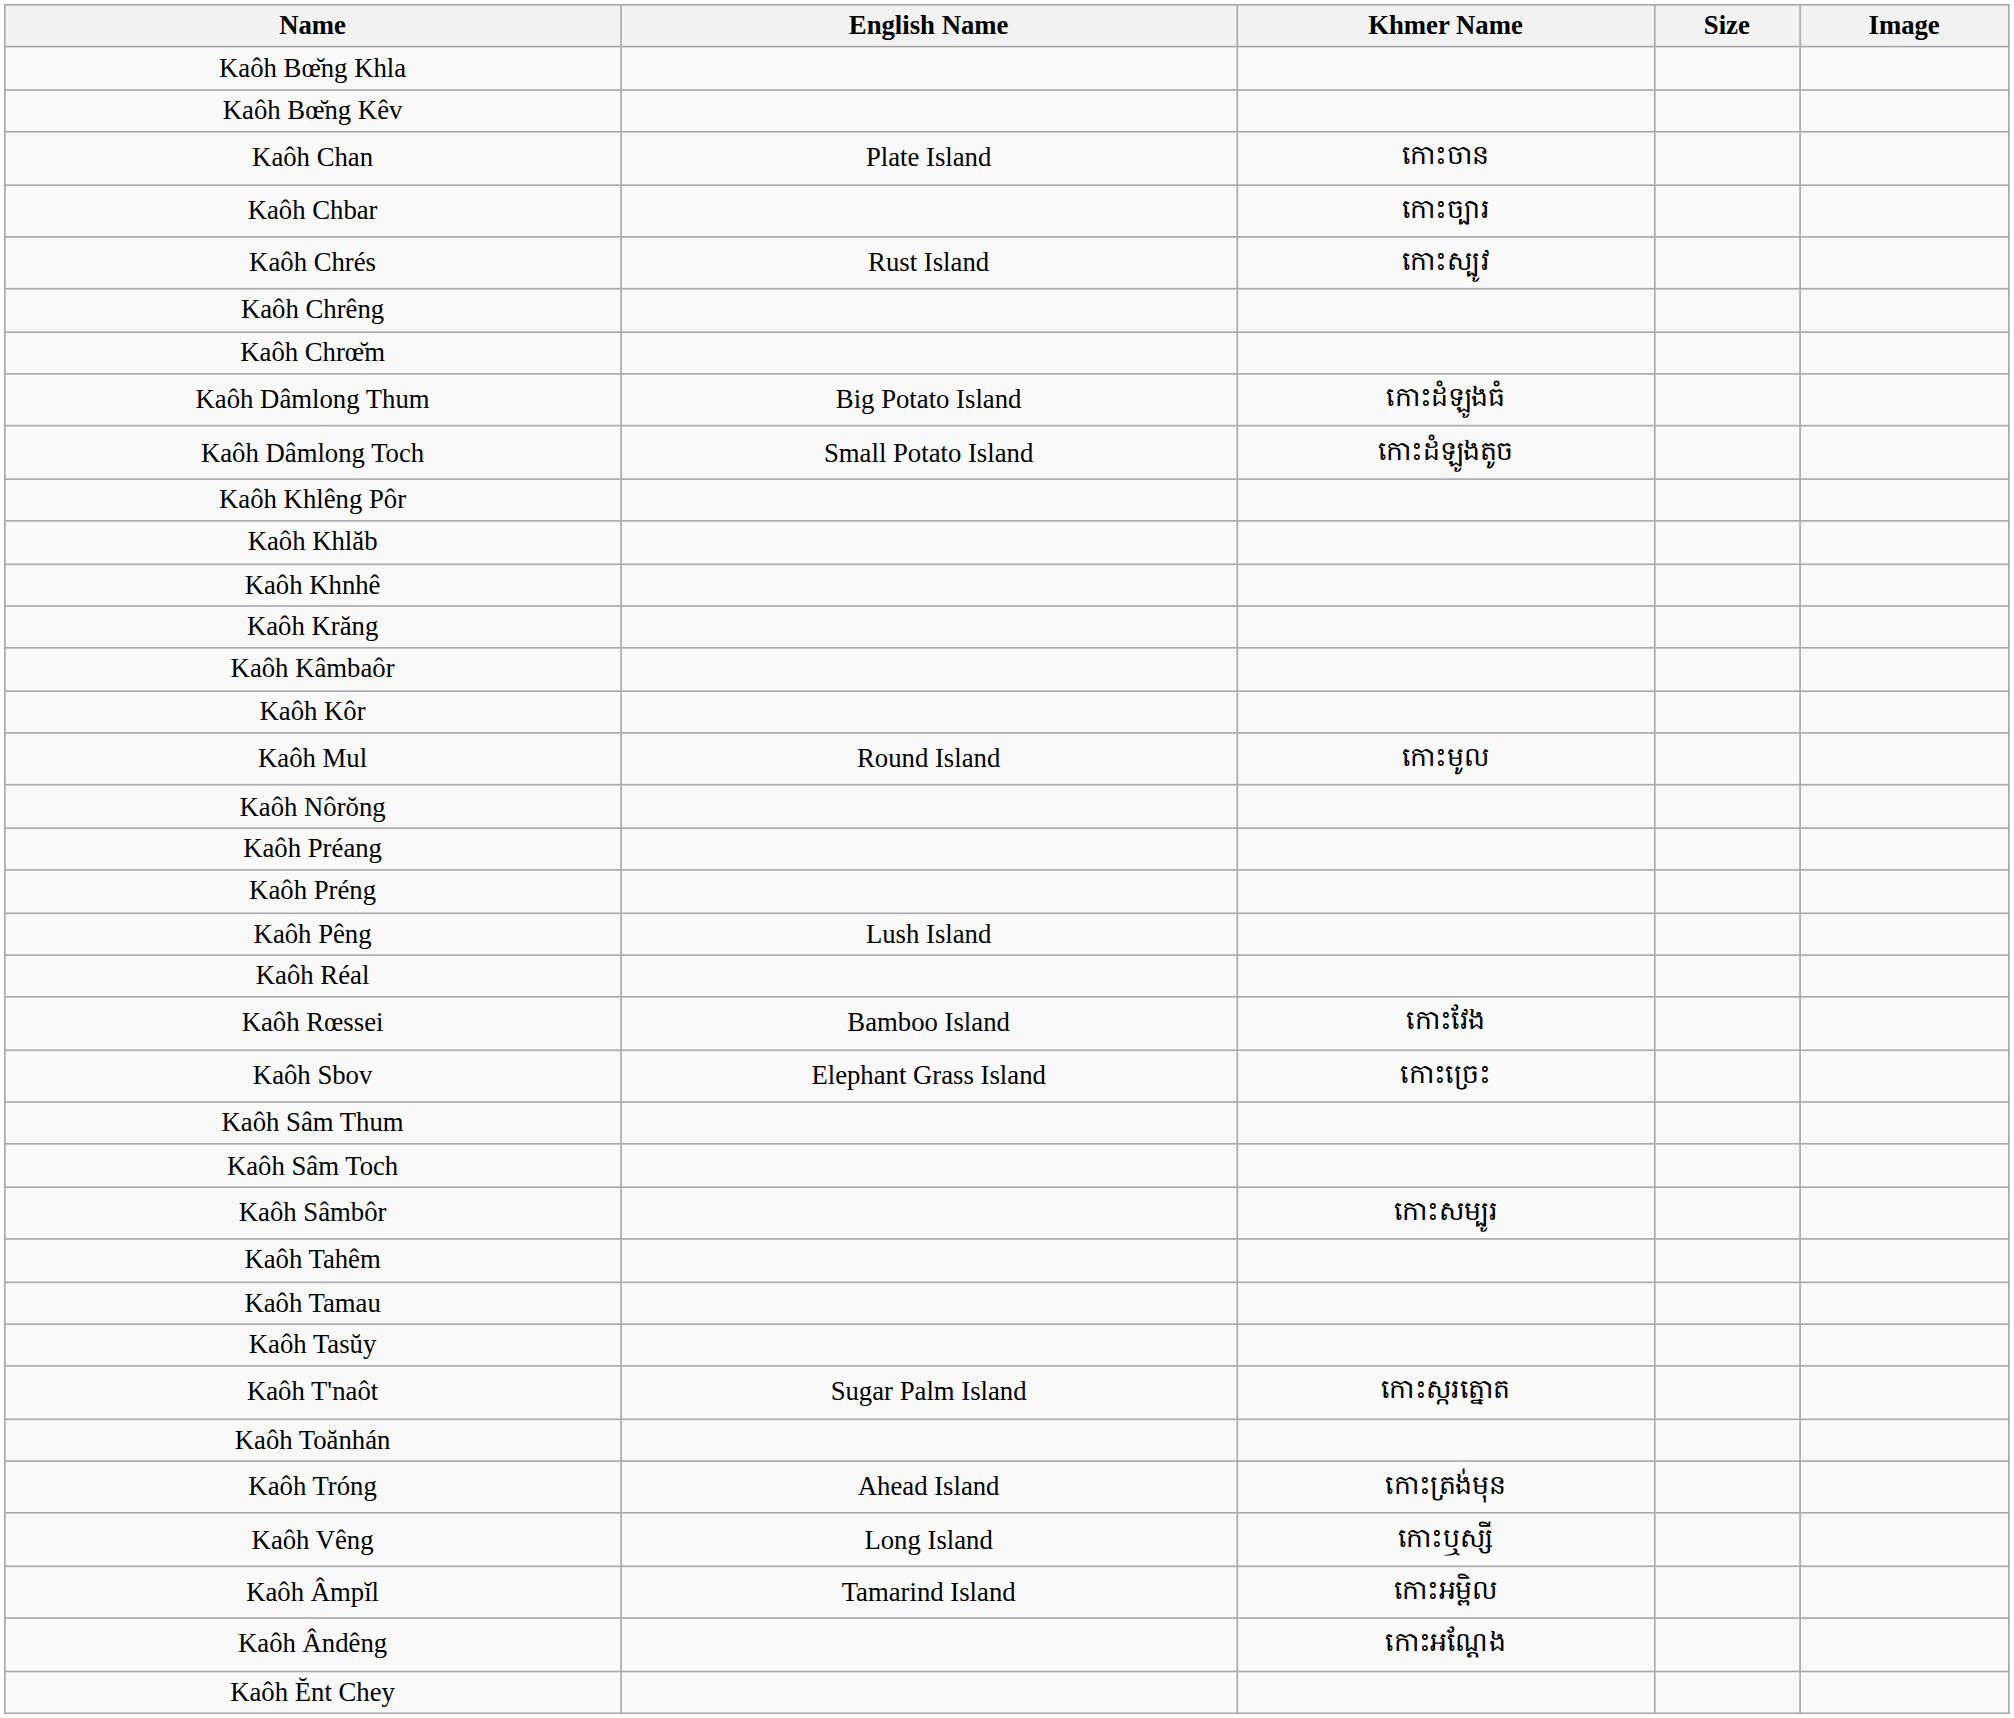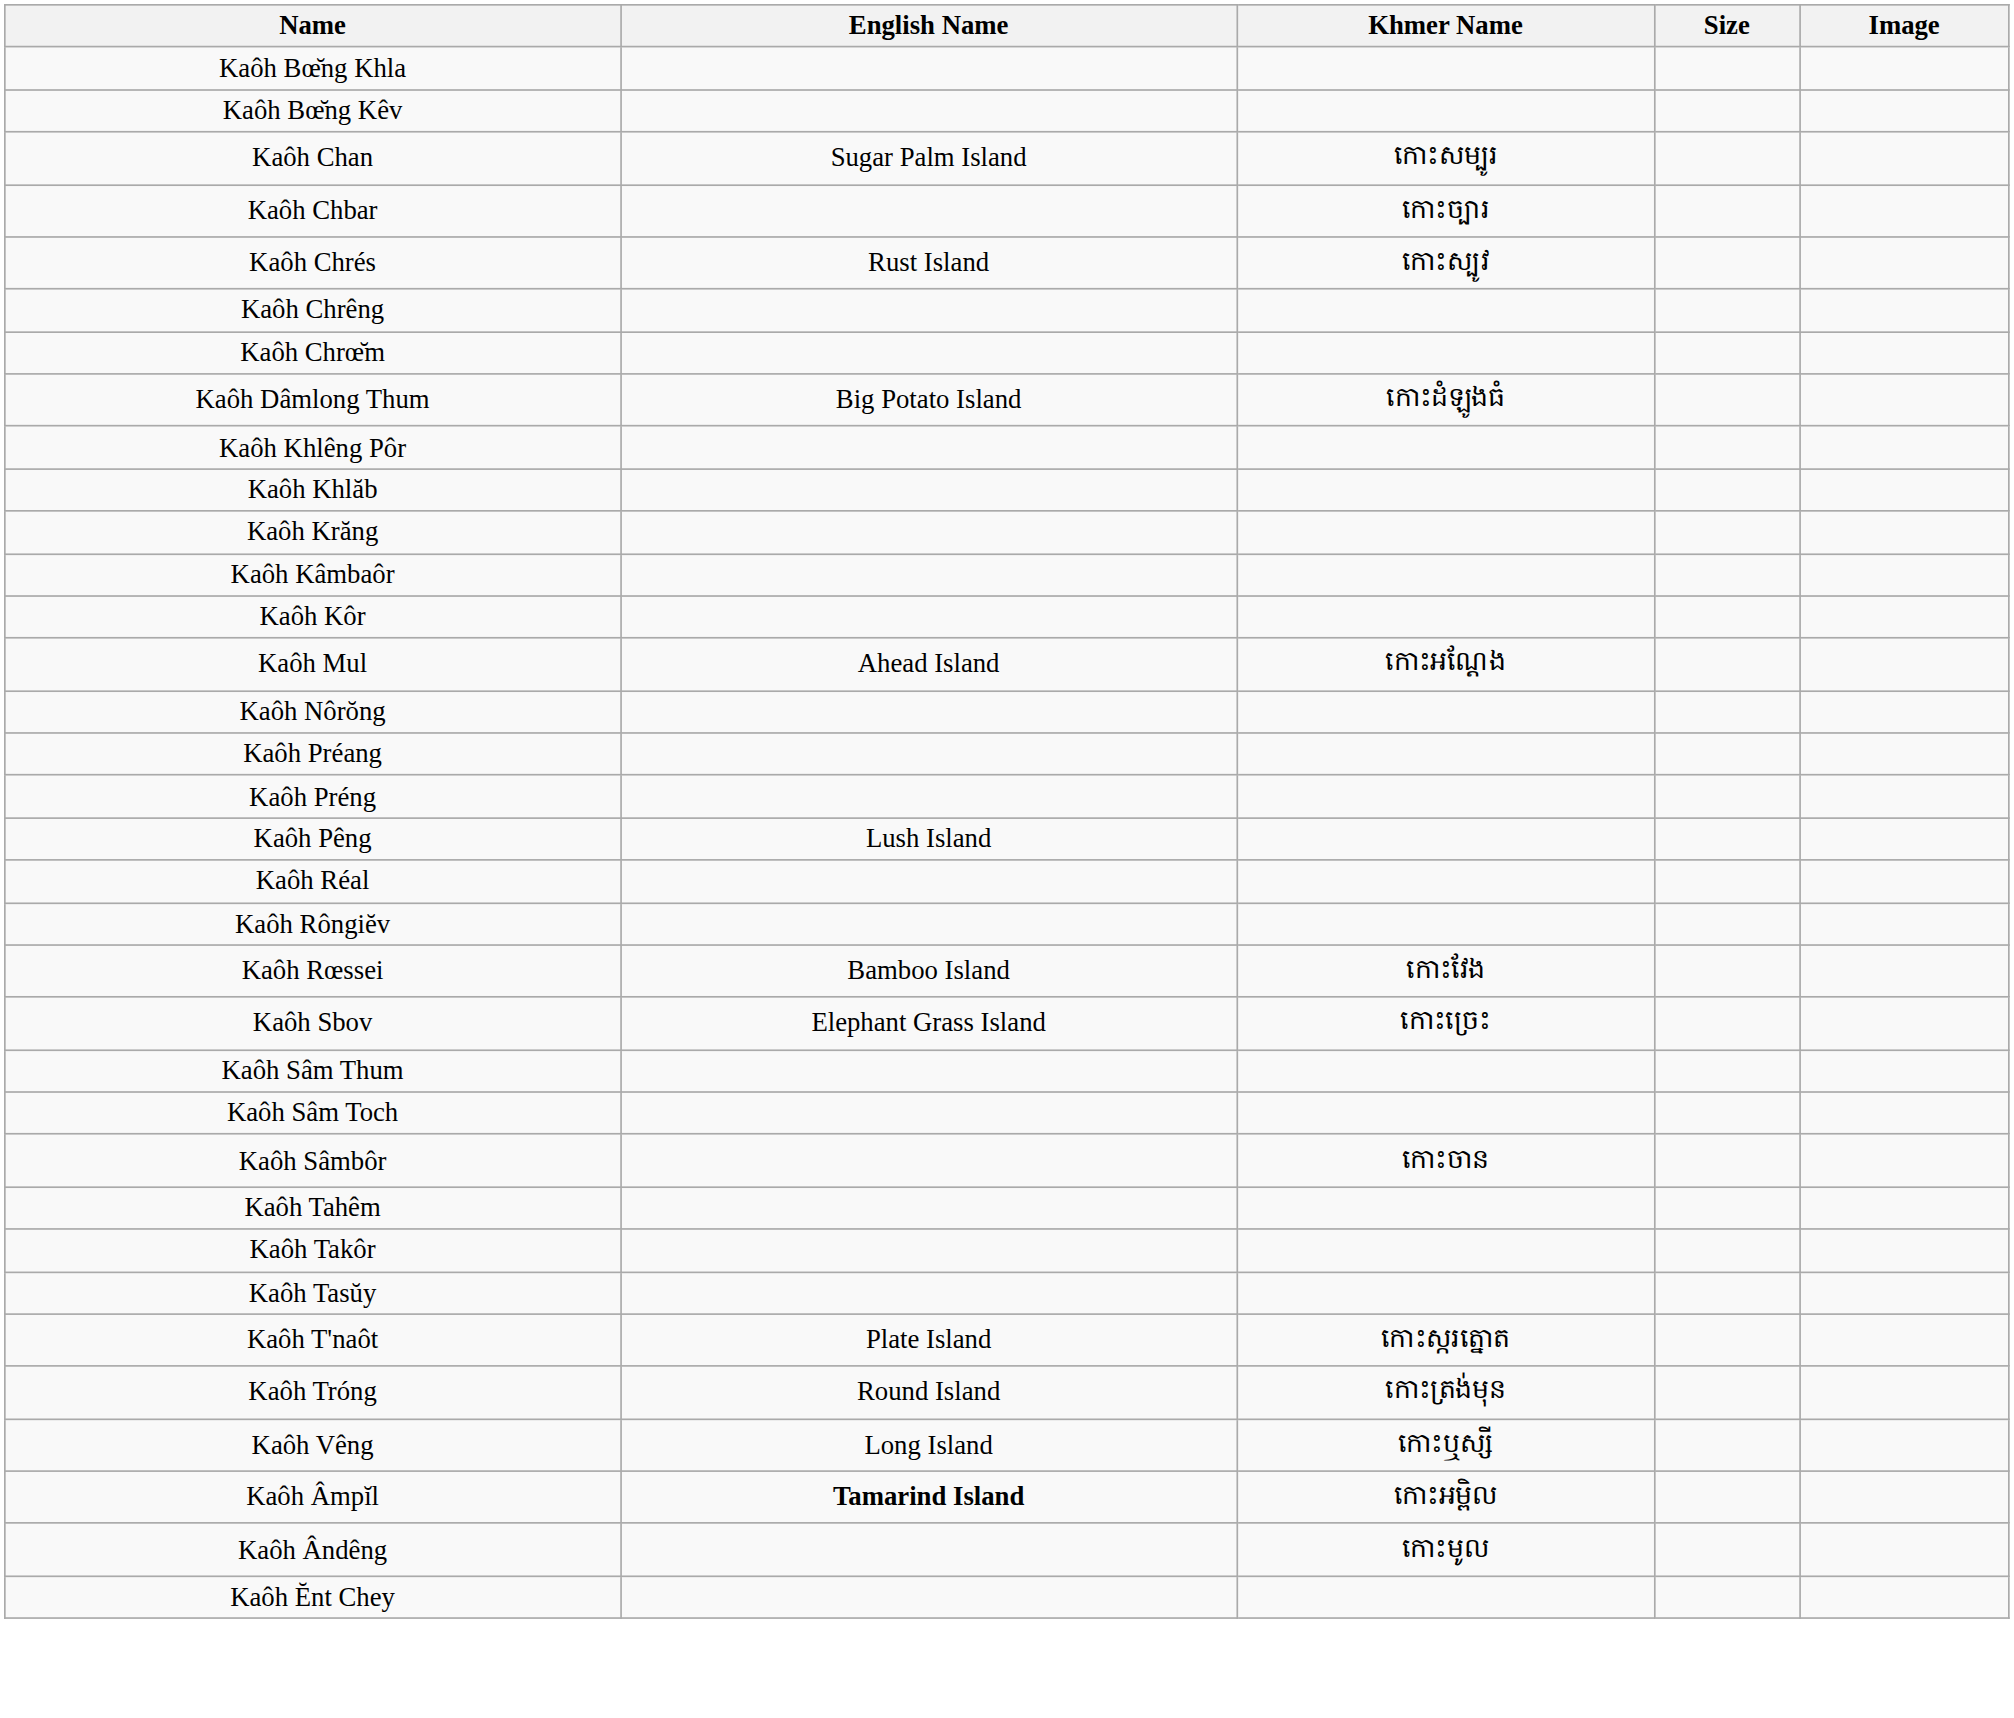 <table class="wikitable sortable"  style="text-align:center; width:95%">
 <tr>
 <th>Name</th>
 <th>English Name</th>
 <th>Khmer Name</th>
 <th>Size</th>
 <th>Image</th>
 </tr>
 <tr>
 <td>Kaôh Bœ̆ng Khla</td>
 <td></td>
 <td></td>
 <td></td>
 <td></td>
 </tr>
 <tr>
 <td>Kaôh Bœ̆ng Kêv</td>
 <td></td>
 <td></td>
 <td></td>
 <td></td>
 </tr>
 <tr>
 <td>Kaôh Chan</td>
-<td>Plate Island</td>
-<td>កោះចាន</td>
+<td>Sugar Palm Island</td>
+<td>កោះសម្បូរ</td>
 <td></td>
 <td></td>
 </tr>
 <tr>
 <td>Kaôh Chbar</td>
 <td></td>
 <td>កោះច្បារ</td>
 <td></td>
 <td></td>
 </tr>
 <tr>
 <td>Kaôh Chrés</td>
 <td>Rust Island</td>
 <td>កោះស្បូវ</td>
 <td></td>
 <td></td>
 </tr>
 <tr>
 <td>Kaôh Chrêng</td>
 <td></td>
 <td></td>
 <td></td>
 <td></td>
 </tr>
 <tr>
 <td>Kaôh Chrœ̆m</td>
 <td></td>
 <td></td>
 <td></td>
 <td></td>
 </tr>
 <tr>
 <td>Kaôh Dâmlong Thum</td>
 <td>Big Potato Island</td>
 <td>កោះដំឡូងធំ</td>
 <td></td>
 <td></td>
 </tr>
 <tr>
-<td>Kaôh Dâmlong Toch</td>
-<td>Small Potato Island</td>
-<td>កោះដំឡូងតូច</td>
-<td></td>
-<td></td>
-</tr>
-<tr>
 <td>Kaôh Khlêng Pôr</td>
 <td></td>
 <td></td>
 <td></td>
 <td></td>
 </tr>
 <tr>
 <td>Kaôh Khlăb</td>
-<td></td>
-<td></td>
-<td></td>
-<td></td>
-</tr>
-<tr>
-<td>Kaôh Khnhê</td>
 <td></td>
 <td></td>
 <td></td>
 <td></td>
 </tr>
 <tr>
 <td>Kaôh Krăng</td>
 <td></td>
 <td></td>
 <td></td>
 <td></td>
 </tr>
 <tr>
 <td>Kaôh Kâmbaôr</td>
 <td></td>
 <td></td>
 <td></td>
 <td></td>
 </tr>
 <tr>
 <td>Kaôh Kôr</td>
 <td></td>
 <td></td>
 <td></td>
 <td></td>
 </tr>
 <tr>
 <td>Kaôh Mul</td>
-<td>Round Island</td>
-<td>កោះមូល</td>
+<td>Ahead Island</td>
+<td>កោះអណ្ដែង</td>
 <td></td>
 <td></td>
 </tr>
 <tr>
 <td>Kaôh Nôrŏng</td>
 <td></td>
 <td></td>
 <td></td>
 <td></td>
 </tr>
 <tr>
 <td>Kaôh Préang</td>
 <td></td>
 <td></td>
 <td></td>
 <td></td>
 </tr>
 <tr>
 <td>Kaôh Préng</td>
 <td></td>
 <td></td>
 <td></td>
 <td></td>
 </tr>
 <tr>
 <td>Kaôh Pêng</td>
 <td>Lush Island</td>
 <td></td>
 <td></td>
 <td></td>
 </tr>
 <tr>
 <td>Kaôh Réal</td>
 <td></td>
 <td></td>
 <td></td>
 <td></td>
 </tr>
 <tr>
+<td>Kaôh Rôngiĕv</td>
+<td></td>
+<td></td>
+<td></td>
+<td></td>
+</tr>
+<tr>
 <td>Kaôh Rœssei</td>
 <td>Bamboo Island</td>
 <td>កោះវែង</td>
 <td></td>
 <td></td>
 </tr>
 <tr>
 <td>Kaôh Sbov</td>
 <td>Elephant Grass Island</td>
 <td>កោះច្រេះ</td>
 <td></td>
 <td></td>
 </tr>
 <tr>
 <td>Kaôh Sâm Thum</td>
 <td></td>
 <td></td>
 <td></td>
 <td></td>
 </tr>
 <tr>
 <td>Kaôh Sâm Toch</td>
 <td></td>
 <td></td>
 <td></td>
 <td></td>
 </tr>
 <tr>
 <td>Kaôh Sâmbôr</td>
 <td></td>
-<td>កោះសម្បូរ</td>
+<td>កោះចាន</td>
 <td></td>
 <td></td>
 </tr>
 <tr>
 <td>Kaôh Tahêm</td>
 <td></td>
 <td></td>
 <td></td>
 <td></td>
 </tr>
 <tr>
-<td>Kaôh Tamau</td>
+<td>Kaôh Takôr</td>
 <td></td>
 <td></td>
 <td></td>
 <td></td>
 </tr>
 <tr>
 <td>Kaôh Tasŭy</td>
 <td></td>
 <td></td>
 <td></td>
 <td></td>
 </tr>
 <tr>
 <td>Kaôh T'naôt</td>
-<td>Sugar Palm Island</td>
+<td>Plate Island</td>
 <td>កោះស្ករត្នោត</td>
 <td></td>
 <td></td>
 </tr>
 <tr>
-<td>Kaôh Toănhán</td>
-<td></td>
-<td></td>
-<td></td>
-<td></td>
-</tr>
-<tr>
 <td>Kaôh Tróng</td>
-<td>Ahead Island</td>
+<td>Round Island</td>
 <td>កោះត្រង់មុន</td>
 <td></td>
 <td></td>
 </tr>
 <tr>
 <td>Kaôh Vêng</td>
 <td>Long Island</td>
 <td>កោះឬស្សី</td>
 <td></td>
 <td></td>
 </tr>
 <tr>
 <td>Kaôh Âmpĭl</td>
-<td>Tamarind Island</td>
+<td><strong>Tamarind Island</strong></td>
 <td>កោះអម្ពិល</td>
 <td></td>
 <td></td>
 </tr>
 <tr>
 <td>Kaôh Ândêng</td>
 <td></td>
-<td>កោះអណ្ដែង</td>
+<td>កោះមូល</td>
 <td></td>
 <td></td>
 </tr>
 <tr>
 <td>Kaôh Ĕnt Chey</td>
 <td></td>
 <td></td>
 <td></td>
 <td></td>
 </tr>
 </table>
